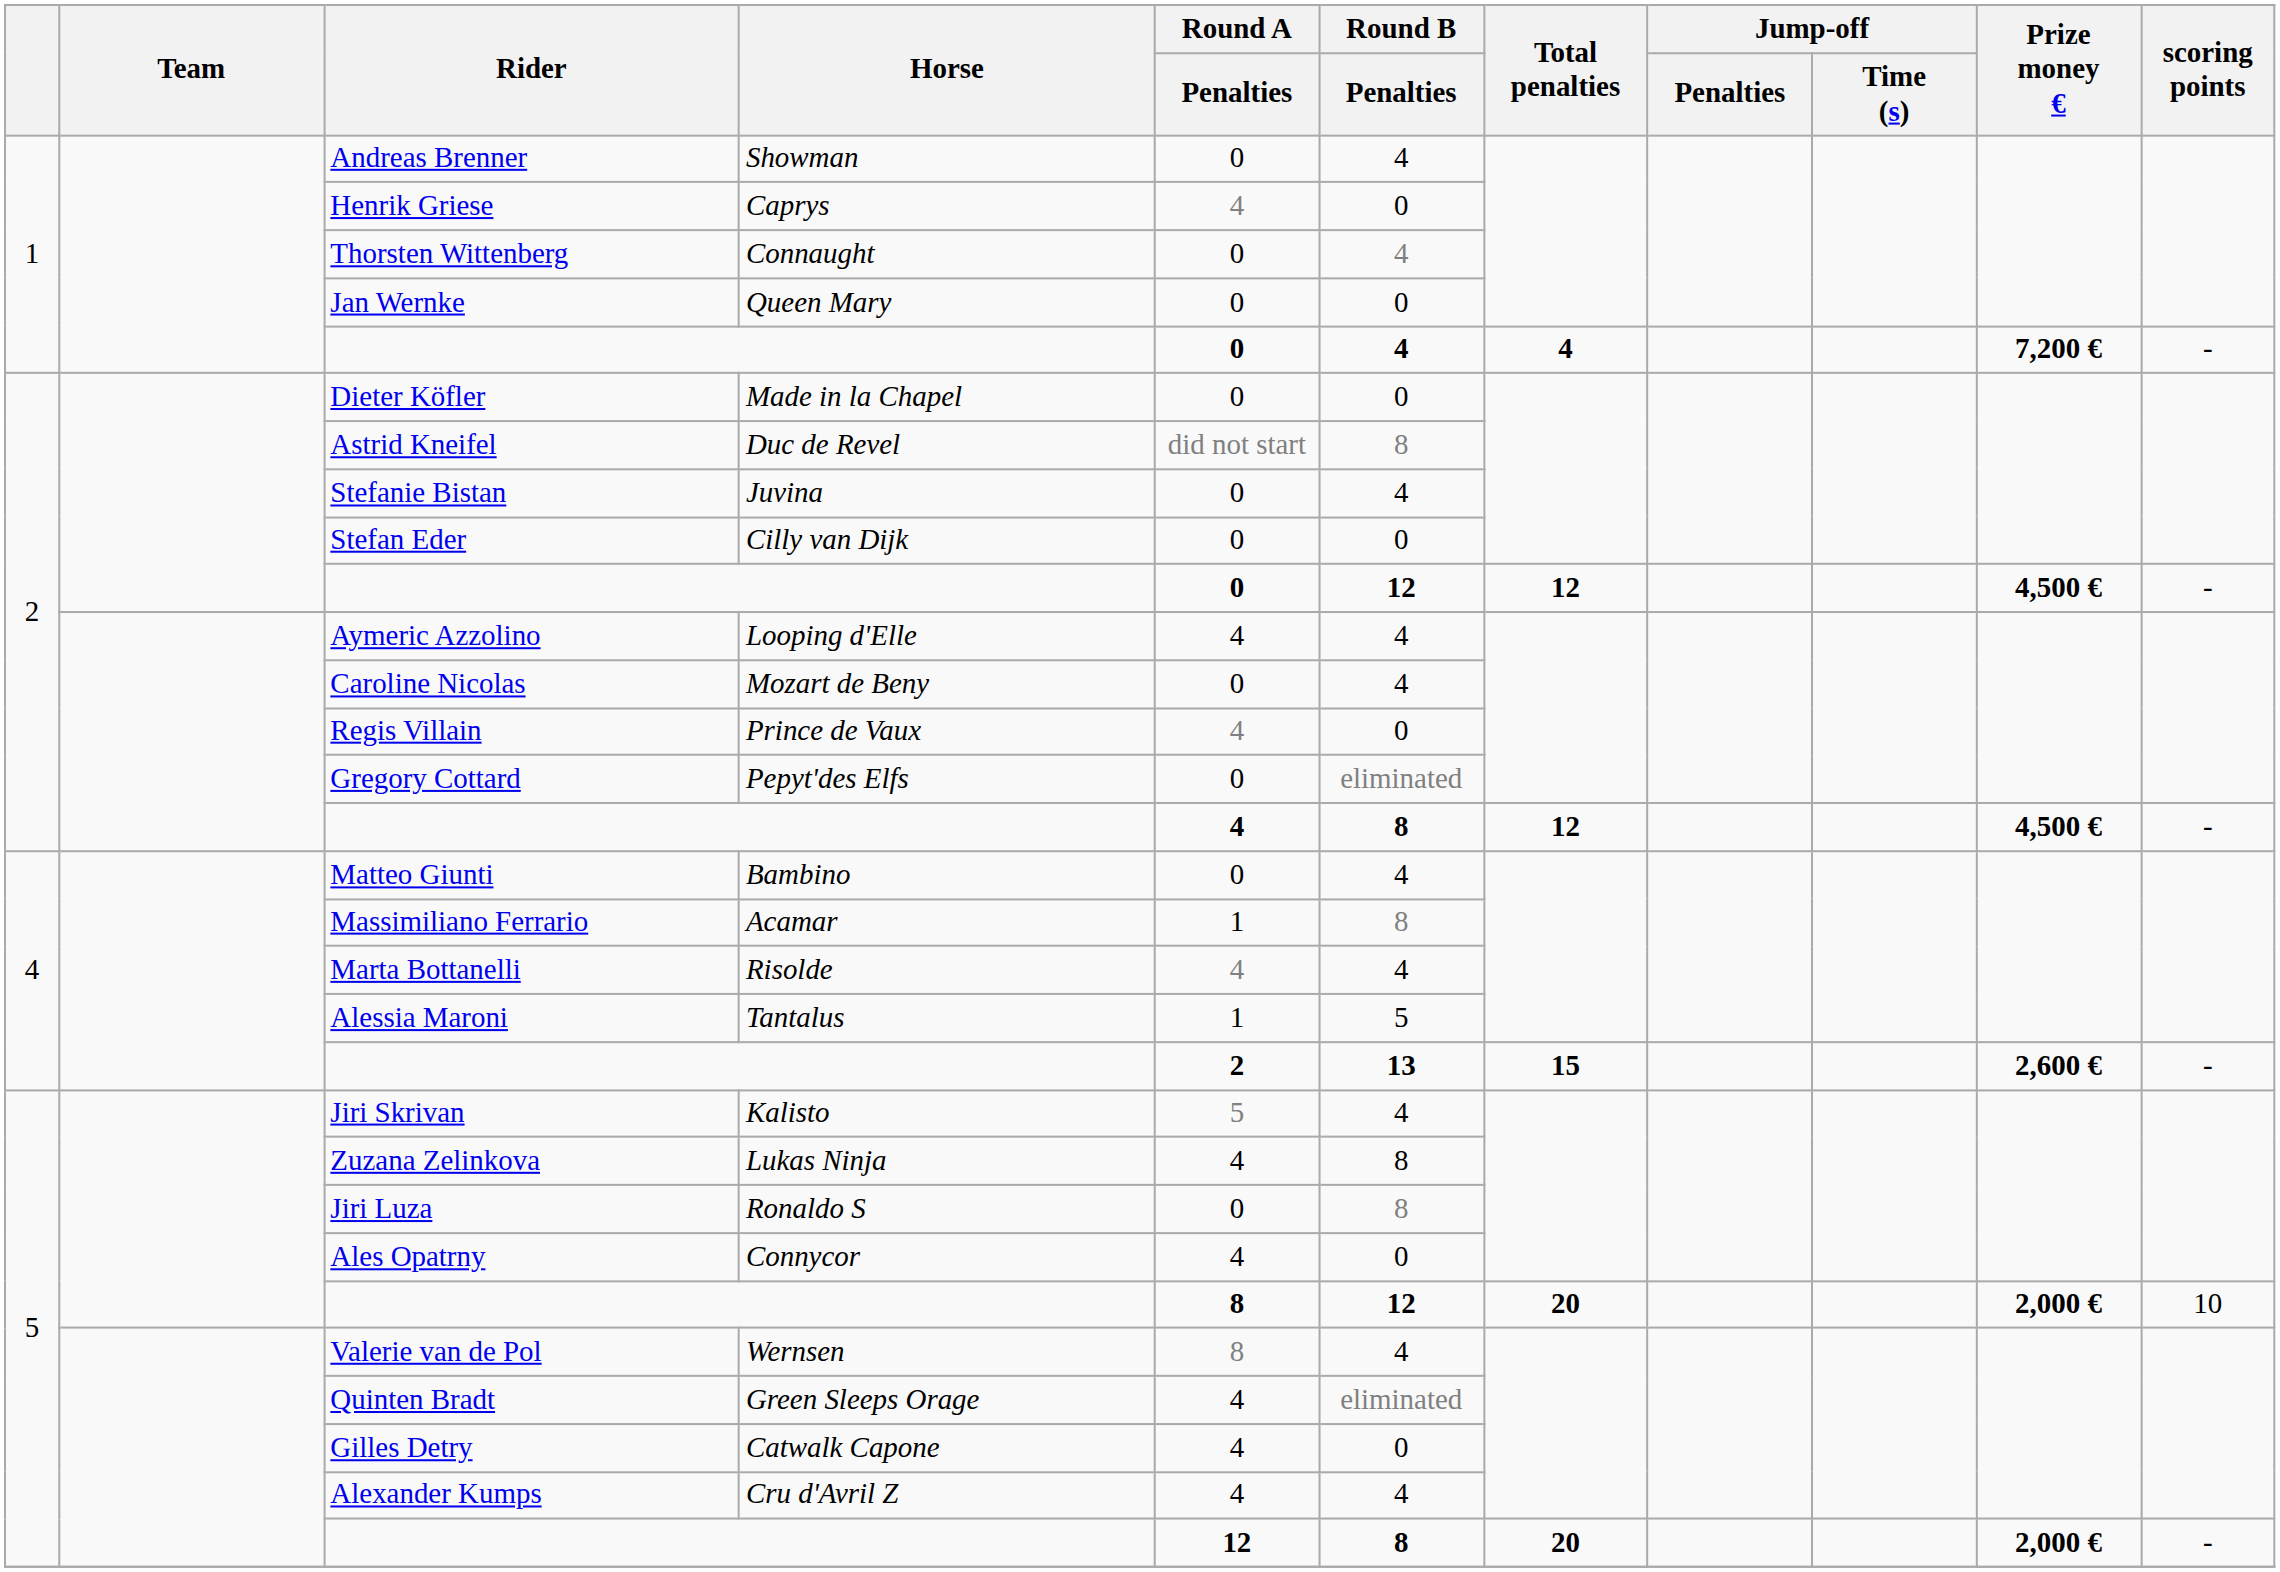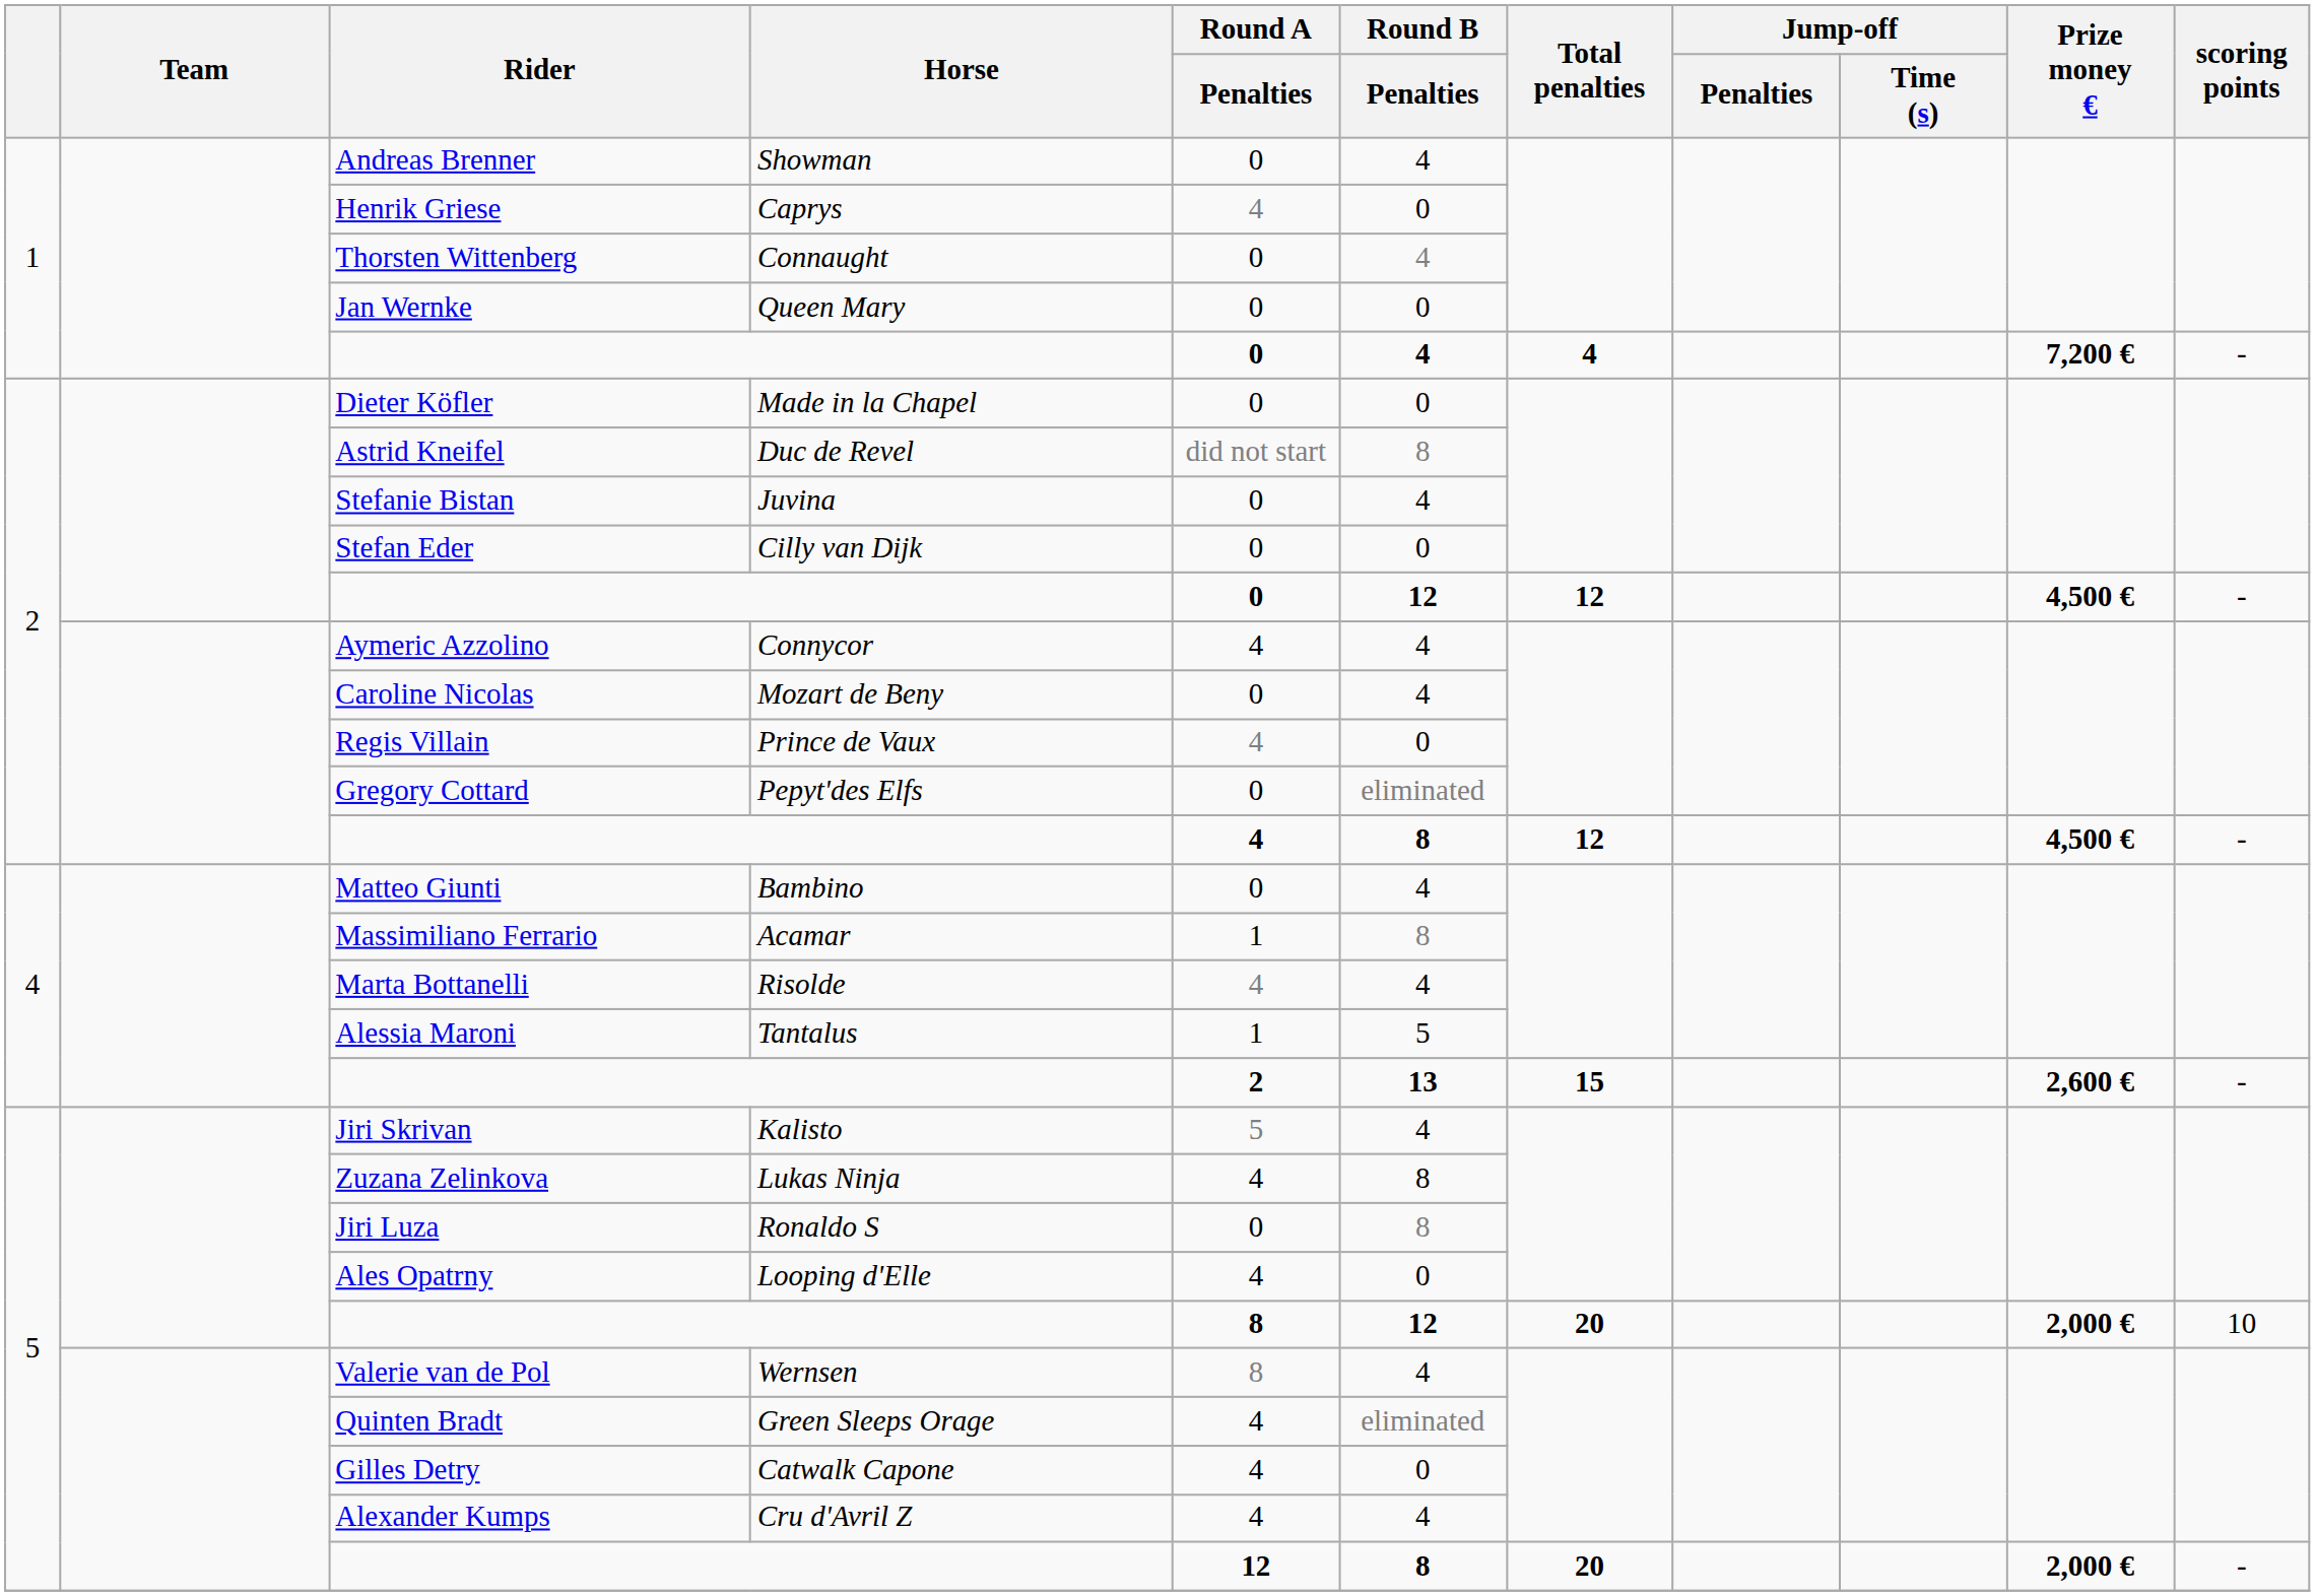 <table class="wikitable" style="font-size: 90%">
 <tr>
 <th rowspan=2 width=20></th>
 <th rowspan=2 width=125>Team</th>
 <th rowspan=2 width=200>Rider</th>
 <th rowspan=2 width=200>Horse</th>
 <th>Round A</th>
 <th>Round B</th>
 <th rowspan=2 width=75>Total penalties</th>
 <th colspan=2>Jump-off</th>
 <th rowspan=2 width=75>Prize<br>money<br><a href='#'>€</a></th>
 <th rowspan=2 width=60>scoring<br>points</th>
 </tr>
 <tr>
 <th width=75>Penalties</th>
 <th width=75>Penalties</th>
 <th width=75>Penalties</th>
 <th width=75>Time<br>(<a href='#'>s</a>)</th>
 </tr>
 <tr>
 <td rowspan=5 align=center>1</td>
 <td rowspan=5></td>
 <td><a href='#'>Andreas Brenner</a></td>
 <td><em>Showman</em></td>
 <td align=center>0</td>
 <td align=center>4</td>
 <td rowspan=4></td>
 <td rowspan=4></td>
 <td rowspan=4></td>
 <td rowspan=4></td>
 </tr>
 <tr>
 <td><a href='#'>Henrik Griese</a></td>
 <td><em>Caprys</em></td>
 <td align=center style=color:gray>4</td>
 <td align=center>0</td>
 </tr>
 <tr>
 <td><a href='#'>Thorsten Wittenberg</a></td>
 <td><em>Connaught</em></td>
 <td align=center>0</td>
 <td align=center style=color:gray>4</td>
 </tr>
 <tr>
 <td><a href='#'>Jan Wernke</a></td>
 <td><em>Queen Mary</em></td>
 <td align=center>0</td>
 <td align=center>0</td>
 </tr>
 <tr>
 <td colspan=2></td>
 <td align=center><strong>0</strong></td>
 <td align=center><strong>4</strong></td>
 <td align=center><strong>4</strong></td>
 <td></td>
 <td></td>
 <td align=center><strong>7,200 €</strong></td>
 <td align=center>-</td>
 </tr>
 <tr>
 <td rowspan=10 align=center>2</td>
 <td rowspan=5></td>
 <td><a href='#'>Dieter Köfler</a></td>
 <td><em>Made in la Chapel</em></td>
 <td align=center>0</td>
 <td align=center>0</td>
 <td rowspan=4></td>
 <td rowspan=4></td>
 <td rowspan=4></td>
 <td rowspan=4></td>
 </tr>
 <tr>
 <td><a href='#'>Astrid Kneifel</a></td>
 <td><em>Duc de Revel</em></td>
 <td align=center style=color:gray>did not start</td>
 <td align=center style=color:gray>8</td>
 </tr>
 <tr>
 <td><a href='#'>Stefanie Bistan</a></td>
 <td><em>Juvina</em></td>
 <td align=center>0</td>
 <td align=center>4</td>
 </tr>
 <tr>
 <td><a href='#'>Stefan Eder</a></td>
 <td><em>Cilly van Dijk</em></td>
 <td align=center>0</td>
 <td align=center>0</td>
 </tr>
 <tr>
 <td colspan=2></td>
 <td align=center><strong>0</strong></td>
 <td align=center><strong>12</strong></td>
 <td align=center><strong>12</strong></td>
 <td></td>
 <td></td>
 <td align=center><strong>4,500 €</strong></td>
 <td align=center>-</td>
 </tr>
 <tr>
 <td rowspan=5></td>
 <td><a href='#'>Aymeric Azzolino</a></td>
-<td><em>Looping d'Elle</em></td>
+<td><em>Connycor</em></td>
 <td align=center>4</td>
 <td align=center>4</td>
 <td rowspan=4></td>
 <td rowspan=4></td>
 <td rowspan=4></td>
 <td rowspan=4></td>
 <td rowspan=4></td>
 </tr>
 <tr>
 <td><a href='#'>Caroline Nicolas</a></td>
 <td><em>Mozart de Beny</em></td>
 <td align=center>0</td>
 <td align=center>4</td>
 </tr>
 <tr>
 <td><a href='#'>Regis Villain</a></td>
 <td><em>Prince de Vaux</em></td>
 <td align=center style=color:gray>4</td>
 <td align=center>0</td>
 </tr>
 <tr>
 <td><a href='#'>Gregory Cottard</a></td>
 <td><em>Pepyt'des Elfs</em></td>
 <td align=center>0</td>
 <td align=center style=color:gray>eliminated</td>
 </tr>
 <tr>
 <td colspan=2></td>
 <td align=center><strong>4</strong></td>
 <td align=center><strong>8</strong></td>
 <td align=center><strong>12</strong></td>
 <td></td>
 <td></td>
 <td align=center><strong>4,500 €</strong></td>
 <td align=center>-</td>
 </tr>
 <tr>
 <td rowspan=5 align=center>4</td>
 <td rowspan=5></td>
 <td><a href='#'>Matteo Giunti</a></td>
 <td><em>Bambino</em></td>
 <td align=center>0</td>
 <td align=center>4</td>
 <td rowspan=4></td>
 <td rowspan=4></td>
 <td rowspan=4></td>
 <td rowspan=4></td>
 </tr>
 <tr>
 <td><a href='#'>Massimiliano Ferrario</a></td>
 <td><em>Acamar</em></td>
 <td align=center>1</td>
 <td align=center style=color:gray>8</td>
 </tr>
 <tr>
 <td><a href='#'>Marta Bottanelli</a></td>
 <td><em>Risolde</em></td>
 <td align=center style=color:gray>4</td>
 <td align=center>4</td>
 </tr>
 <tr>
 <td><a href='#'>Alessia Maroni</a></td>
 <td><em>Tantalus</em></td>
 <td align=center>1</td>
 <td align=center>5</td>
 </tr>
 <tr>
 <td colspan=2></td>
 <td align=center><strong>2</strong></td>
 <td align=center><strong>13</strong></td>
 <td align=center><strong>15</strong></td>
 <td></td>
 <td></td>
 <td align=center><strong>2,600 €</strong></td>
 <td align=center>-</td>
 </tr>
 <tr>
 <td rowspan=10 align=center>5</td>
 <td rowspan=5></td>
 <td><a href='#'>Jiri Skrivan</a></td>
 <td><em>Kalisto</em></td>
 <td align=center style=color:gray>5</td>
 <td align=center>4</td>
 <td rowspan=4></td>
 <td rowspan=4></td>
 <td rowspan=4></td>
 <td rowspan=4></td>
 </tr>
 <tr>
 <td><a href='#'>Zuzana Zelinkova</a></td>
 <td><em>Lukas Ninja</em></td>
 <td align=center>4</td>
 <td align=center>8</td>
 </tr>
 <tr>
 <td><a href='#'>Jiri Luza</a></td>
 <td><em>Ronaldo S</em></td>
 <td align=center>0</td>
 <td align=center style=color:gray>8</td>
 </tr>
 <tr>
 <td><a href='#'>Ales Opatrny</a></td>
-<td><em>Connycor</em></td>
+<td><em>Looping d'Elle</em></td>
 <td align=center>4</td>
 <td align=center>0</td>
 </tr>
 <tr>
 <td colspan=2></td>
 <td align=center><strong>8</strong></td>
 <td align=center><strong>12</strong></td>
 <td align=center><strong>20</strong></td>
 <td></td>
 <td></td>
 <td align=center><strong>2,000 €</strong></td>
 <td align=center>10</td>
 </tr>
 <tr>
 <td rowspan=5></td>
 <td><a href='#'>Valerie van de Pol</a></td>
 <td><em>Wernsen</em></td>
 <td align=center style=color:gray>8</td>
 <td align=center>4</td>
 <td rowspan=4></td>
 <td rowspan=4></td>
 <td rowspan=4></td>
 <td rowspan=4></td>
 </tr>
 <tr>
 <td><a href='#'>Quinten Bradt</a></td>
 <td><em>Green Sleeps Orage</em></td>
 <td align=center>4</td>
 <td align=center style=color:gray>eliminated</td>
 </tr>
 <tr>
 <td><a href='#'>Gilles Detry</a></td>
 <td><em>Catwalk Capone</em></td>
 <td align=center>4</td>
 <td align=center>0</td>
 </tr>
 <tr>
 <td><a href='#'>Alexander Kumps</a></td>
 <td><em>Cru d'Avril Z</em></td>
 <td align=center>4</td>
 <td align=center>4</td>
 </tr>
 <tr>
 <td colspan=2></td>
 <td align=center><strong>12</strong></td>
 <td align=center><strong>8</strong></td>
 <td align=center><strong>20</strong></td>
 <td></td>
 <td></td>
 <td align=center><strong>2,000 €</strong></td>
 <td align=center>-</td>
 </tr>
 <tr>
 </tr>
 </table>
